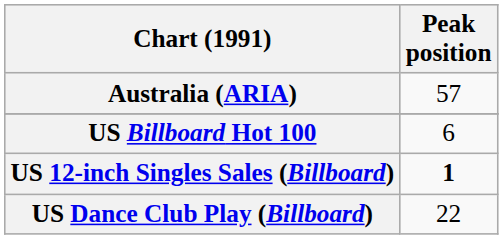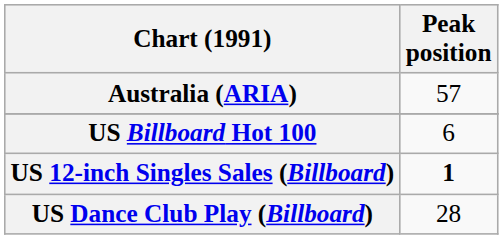 <table class="wikitable sortable plainrowheaders" style="text-align:center">
 <tr>
 <th>Chart (1991)</th>
 <th>Peak<br>position</th>
 </tr>
 <tr>
 <th scope="row">Australia (<a href='#'>ARIA</a>)</th>
 <td>57</td>
 </tr>
 <tr>
 </tr>
 <tr>
 </tr>
 <tr>
 <th scope="row">US <a href='#'><em>Billboard</em> Hot 100</a></th>
 <td>6</td>
 </tr>
 <tr>
 <th scope="row">US <a href='#'>12-inch Singles Sales</a> (<em><a href='#'>Billboard</a></em>)</th>
 <td><strong>1</strong></td>
 </tr>
 <tr>
 <th scope="row">US <a href='#'>Dance Club Play</a> (<em><a href='#'>Billboard</a></em>)</th>
-<td>22</td>
+<td>28</td>
 </tr>
 </table>
